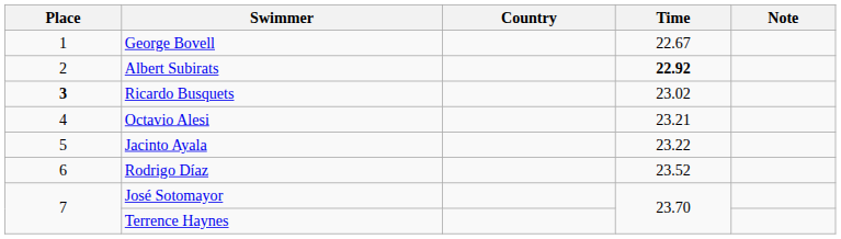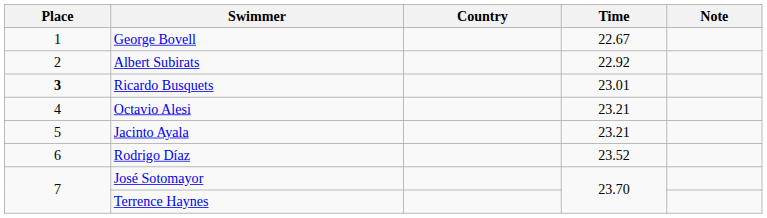 <table class="wikitable" style=" text-align:center; font-size:110%;" width="75%">
 <tr>
 <th>Place</th>
 <th>Swimmer</th>
 <th>Country</th>
 <th>Time</th>
 <th>Note</th>
 </tr>
 <tr>
 <td>1</td>
 <td align=left><a href='#'>George Bovell</a></td>
 <td align=left></td>
 <td>22.67</td>
 <td></td>
 </tr>
 <tr>
 <td>2</td>
 <td align=left><a href='#'>Albert Subirats</a></td>
 <td align=left></td>
-<td><strong>22.92</strong></td>
+<td>22.92</td>
 <td></td>
 </tr>
 <tr>
 <td><strong>3</strong></td>
 <td align=left><a href='#'>Ricardo Busquets</a></td>
 <td align=left></td>
-<td>23.02</td>
+<td>23.01</td>
 <td></td>
 </tr>
 <tr>
 <td>4</td>
 <td align=left><a href='#'>Octavio Alesi</a></td>
 <td align=left></td>
 <td>23.21</td>
 <td></td>
 </tr>
 <tr>
 <td>5</td>
 <td align=left><a href='#'>Jacinto Ayala</a></td>
 <td align=left></td>
-<td>23.22</td>
+<td>23.21</td>
 <td></td>
 </tr>
 <tr>
 <td>6</td>
 <td align=left><a href='#'>Rodrigo Díaz</a></td>
 <td align=left></td>
 <td>23.52</td>
 <td></td>
 </tr>
 <tr>
 <td rowspan=2>7</td>
 <td align=left><a href='#'>José Sotomayor</a></td>
 <td align=left></td>
 <td rowspan=2>23.70</td>
 <td></td>
 </tr>
 <tr>
 <td align=left><a href='#'>Terrence Haynes</a></td>
 <td align=left></td>
 <td></td>
 </tr>
 </table>
